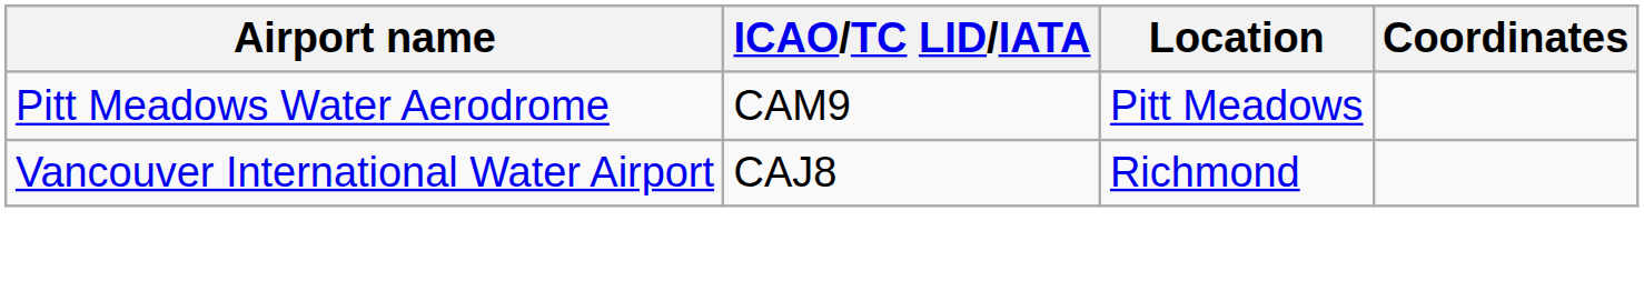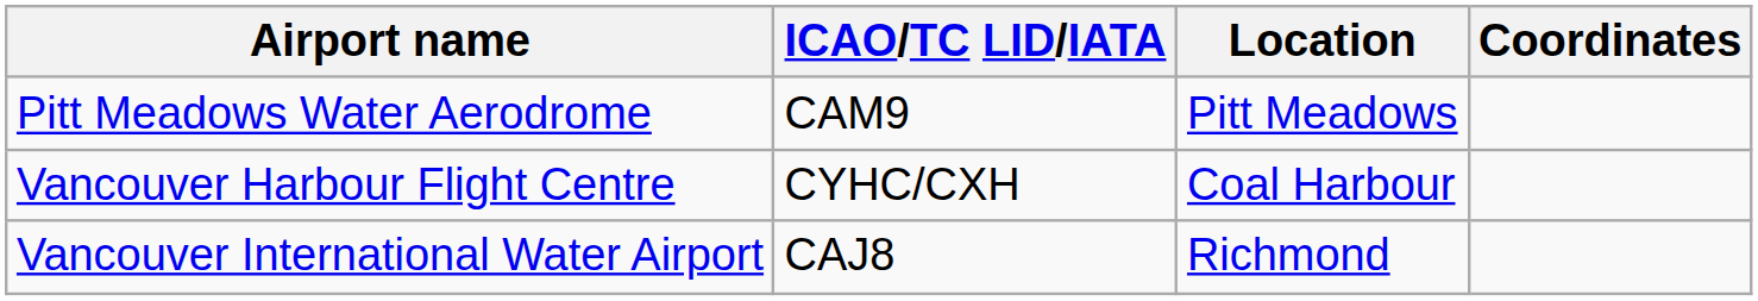 <table class="wikitable sortable" style="width:auto;">
 <tr>
 <th width="*">Airport name</th>
 <th width="*"><a href='#'>ICAO</a>/<a href='#'>TC</a> <a href='#'>LID</a>/<a href='#'>IATA</a></th>
 <th width="*">Location</th>
 <th width="*">Coordinates</th>
 </tr>
 <tr>
 <td><a href='#'>Pitt Meadows Water Aerodrome</a></td>
 <td>CAM9</td>
 <td><a href='#'>Pitt Meadows</a></td>
 <td></td>
 </tr>
 <tr>
+<td><a href='#'>Vancouver Harbour Flight Centre</a></td>
+<td>CYHC/CXH</td>
+<td><a href='#'>Coal Harbour</a></td>
+<td></td>
+</tr>
+<tr>
 <td><a href='#'>Vancouver International Water Airport</a></td>
 <td>CAJ8</td>
 <td><a href='#'>Richmond</a></td>
 <td></td>
 </tr>
 </table>
